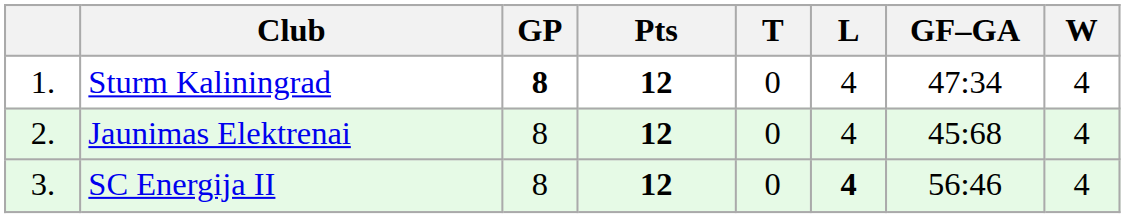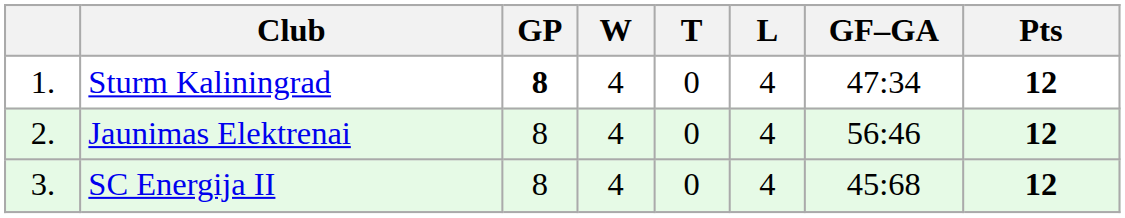 <table class="wikitable">
 <tr>
 <th width="30"></th>
 <th width="200">Club</th>
 <th width="30">GP</th>
-<th width="70">Pts</th>
+<th width="30">W</th>
 <th width="30">T</th>
 <th width="30">L</th>
 <th width="70">GF–GA</th>
-<th width="30">W</th>
+<th width="70">Pts</th>
 </tr>
 <tr bgcolor="#FFFFFF" align="center">
 <td>1.</td>
 <td align="left"><a href='#'>Sturm Kaliningrad</a></td>
 <td><strong>8</strong></td>
-<td><strong>12</strong></td>
+<td>4</td>
 <td>0</td>
 <td>4</td>
 <td>47:34</td>
-<td>4</td>
+<td><strong>12</strong></td>
 </tr>
 <tr bgcolor="#e6fae6" align="center">
 <td>2.</td>
 <td align="left"><a href='#'>Jaunimas Elektrenai</a></td>
 <td>8</td>
-<td><strong>12</strong></td>
+<td>4</td>
 <td>0</td>
 <td>4</td>
-<td>45:68</td>
-<td>4</td>
+<td>56:46</td>
+<td><strong>12</strong></td>
 </tr>
 <tr bgcolor="#e6fae6" align="center">
 <td>3.</td>
 <td align="left"><a href='#'>SC Energija II</a></td>
 <td>8</td>
+<td>4</td>
+<td>0</td>
+<td>4</td>
+<td>45:68</td>
 <td><strong>12</strong></td>
-<td>0</td>
-<td><strong>4</strong></td>
-<td>56:46</td>
-<td>4</td>
 </tr>
 </table>
